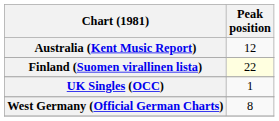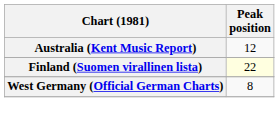 <table class="wikitable sortable plainrowheaders" style="text-align:center">
 <tr>
 <th scope="col">Chart (1981)</th>
 <th scope="col">Peak<br>position</th>
 </tr>
 <tr>
 <th scope="row">Australia (<a href='#'>Kent Music Report</a>)</th>
 <td>12</td>
 </tr>
 <tr>
 </tr>
 <tr>
 <th scope="row">Finland (<a href='#'>Suomen virallinen lista</a>)</th>
 <td style="background: lightyellow;">22</td>
 </tr>
 <tr>
 </tr>
 <tr>
 </tr>
 <tr>
 </tr>
 <tr>
 </tr>
 <tr>
-<th scope="row"><a href='#'>UK Singles</a> (<a href='#'>OCC</a>)</th>
-<td>1</td>
-</tr>
-<tr>
 </tr>
 <tr>
 <th scope="row">West Germany (<a href='#'>Official German Charts</a>)</th>
 <td>8</td>
 </tr>
 <tr>
 </tr>
 </table>
